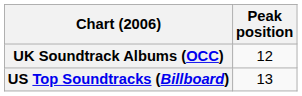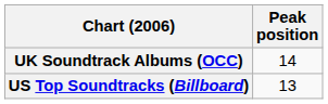 <table class="wikitable sortable plainrowheaders" style="text-align:center">
 <tr>
 <th scope="col">Chart (2006)</th>
 <th scope="col">Peak<br>position</th>
 </tr>
 <tr>
 <th scope="row">UK Soundtrack Albums (<a href='#'>OCC</a>)</th>
-<td>12</td>
+<td>14</td>
 </tr>
 <tr>
 <th scope="row">US <a href='#'>Top Soundtracks</a> (<em><a href='#'>Billboard</a></em>)</th>
 <td>13</td>
 </tr>
 </table>
